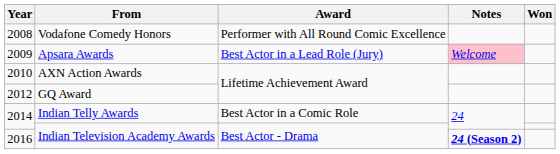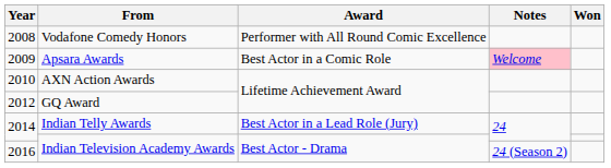 <table class="wikitable sortable">
 <tr>
 <th>Year</th>
 <th>From</th>
 <th>Award</th>
 <th>Notes</th>
 <th>Won</th>
 </tr>
 <tr>
 <td>2008</td>
 <td>Vodafone Comedy Honors</td>
 <td>Performer with All Round Comic Excellence</td>
 <td></td>
 <td></td>
 </tr>
 <tr>
 <td>2009</td>
 <td><a href='#'>Apsara Awards</a></td>
-<td><a href='#'>Best Actor in a Lead Role (Jury)</a></td>
+<td>Best Actor in a Comic Role</td>
 <td style="background: pink;"><em><a href='#'>Welcome</a></em></td>
 <td></td>
 </tr>
 <tr>
 <td>2010</td>
 <td>AXN Action Awards</td>
 <td rowspan="2">Lifetime Achievement Award</td>
 <td></td>
 <td></td>
 </tr>
 <tr>
 <td>2012</td>
 <td>GQ Award</td>
 <td></td>
 <td></td>
 </tr>
 <tr>
 <td rowspan="2">2014</td>
 <td><a href='#'>Indian Telly Awards</a></td>
-<td>Best Actor in a Comic Role</td>
+<td><a href='#'>Best Actor in a Lead Role (Jury)</a></td>
 <td rowspan="2"><a href='#'><em>24</em></a></td>
 <td></td>
 </tr>
 <tr>
 <td rowspan="2"><a href='#'>Indian Television Academy Awards</a></td>
 <td rowspan="2"><a href='#'>Best Actor - Drama</a></td>
 <td></td>
 </tr>
 <tr>
 <td>2016</td>
-<td><strong><a href='#'><em>24</em> (Season 2)</a></strong></td>
+<td><a href='#'><em>24</em> (Season 2)</a></td>
 <td></td>
 </tr>
 </table>
